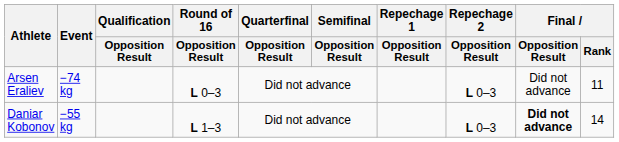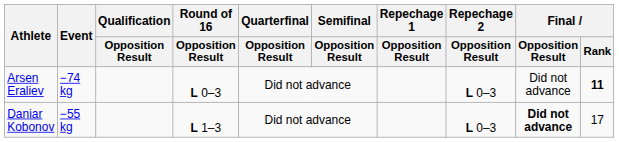 <table class="wikitable" style="font-size:90%">
 <tr>
 <th rowspan="2">Athlete</th>
 <th rowspan="2">Event</th>
 <th>Qualification</th>
 <th>Round of 16</th>
 <th>Quarterfinal</th>
 <th>Semifinal</th>
 <th>Repechage 1</th>
 <th>Repechage 2</th>
 <th colspan=2>Final / </th>
 </tr>
 <tr style="font-size: 95%">
 <th>Opposition<br>Result</th>
 <th>Opposition<br>Result</th>
 <th>Opposition<br>Result</th>
 <th>Opposition<br>Result</th>
 <th>Opposition<br>Result</th>
 <th>Opposition<br>Result</th>
 <th>Opposition<br>Result</th>
 <th>Rank</th>
 </tr>
 <tr align=center>
 <td align=left><a href='#'>Arsen Eraliev</a></td>
 <td align=left><a href='#'>−74 kg</a></td>
 <td></td>
 <td><br><strong>L</strong> 0–3 <sup> </sup></td>
 <td colspan=2>Did not advance</td>
 <td></td>
 <td><br><strong>L</strong> 0–3 <sup> </sup></td>
 <td>Did not advance</td>
-<td>11</td>
+<td><strong>11</strong></td>
 </tr>
 <tr align=center>
 <td align=left><a href='#'>Daniar Kobonov</a></td>
 <td align=left><a href='#'>−55 kg</a></td>
 <td></td>
 <td><br><strong>L</strong> 1–3 <sup> </sup></td>
 <td colspan=2>Did not advance</td>
 <td></td>
 <td><br><strong>L</strong> 0–3 <sup> </sup></td>
 <td><strong>Did not advance</strong></td>
-<td>14</td>
+<td>17</td>
 </tr>
 </table>
